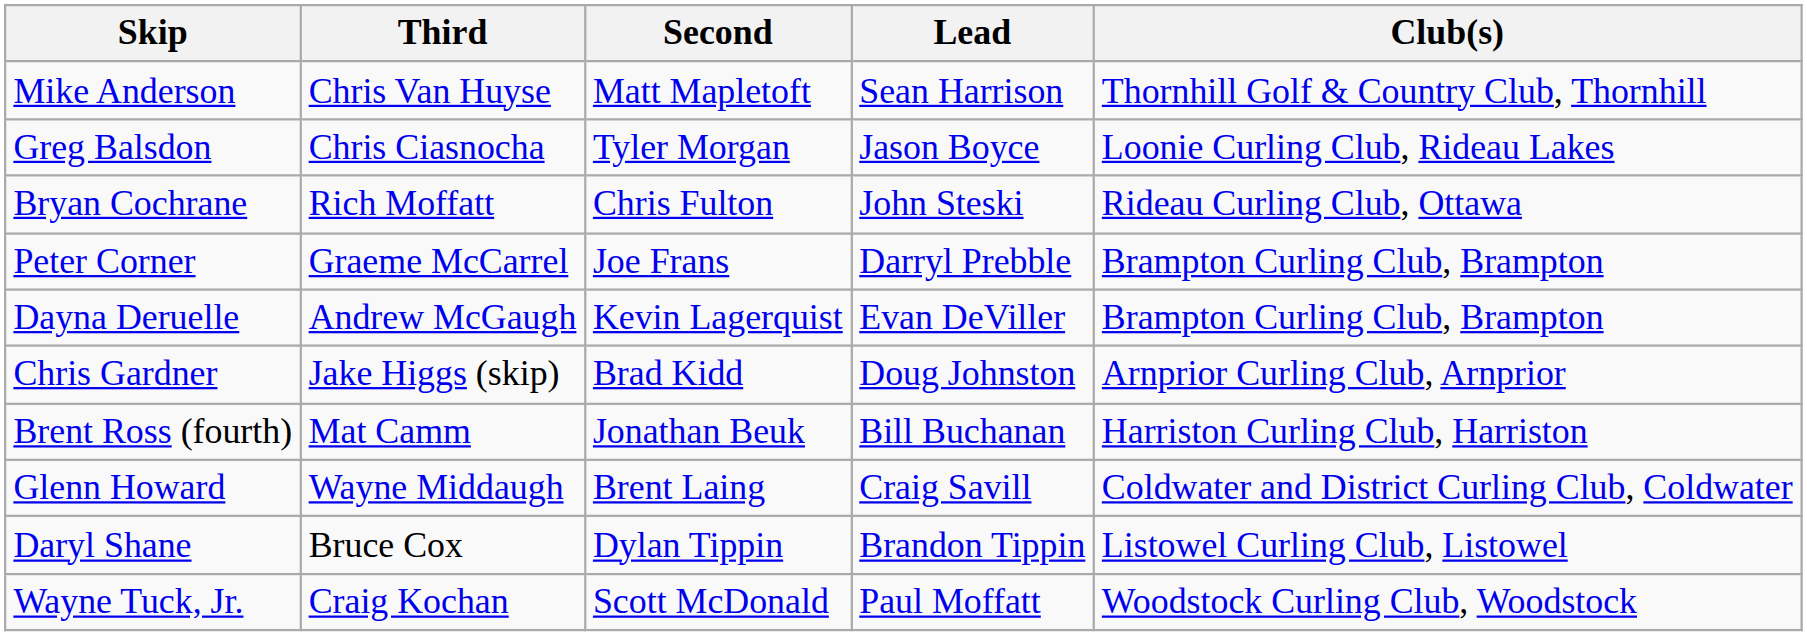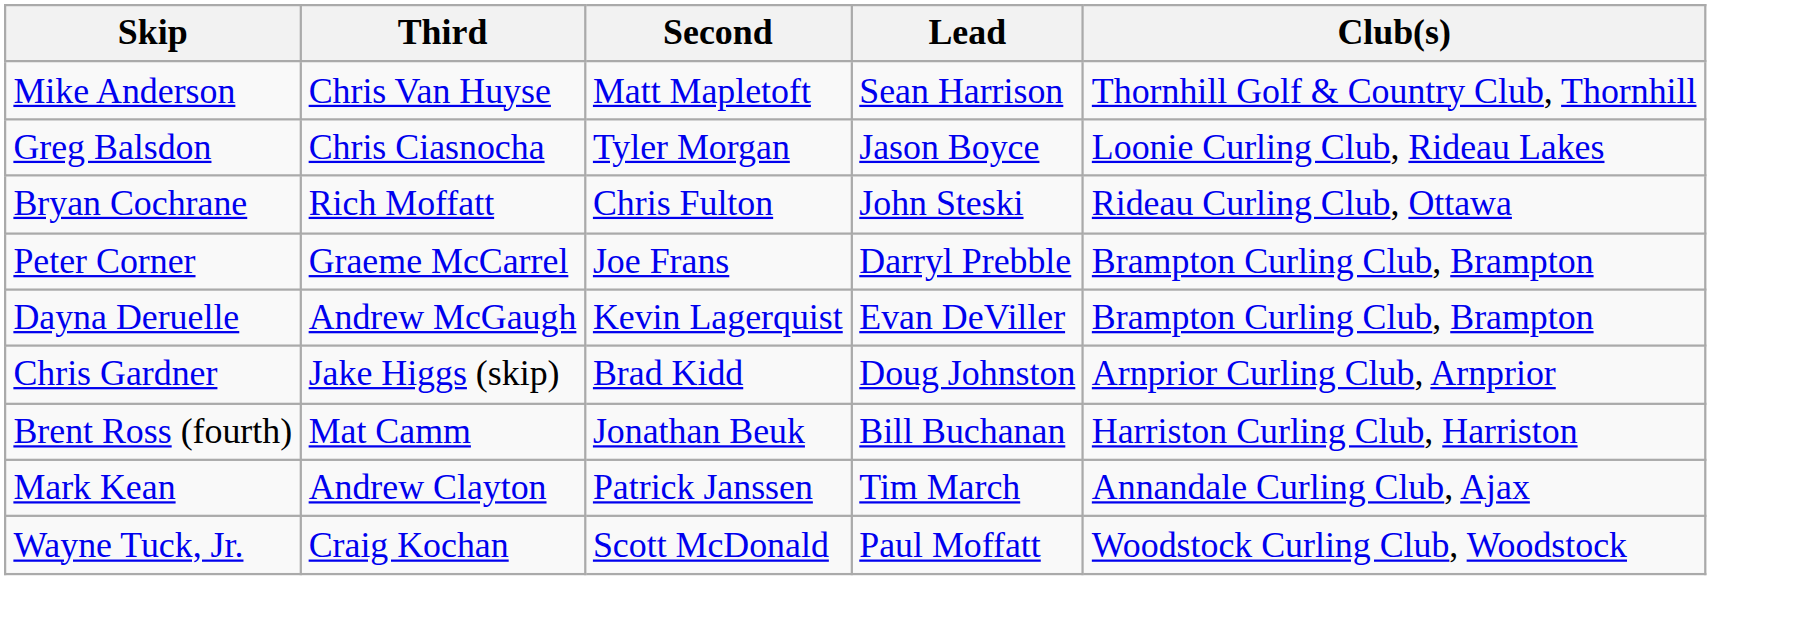 <table class="wikitable">
 <tr>
 <th>Skip</th>
 <th>Third</th>
 <th>Second</th>
 <th>Lead</th>
 <th>Club(s)</th>
 </tr>
 <tr>
 <td><a href='#'>Mike Anderson</a></td>
 <td><a href='#'>Chris Van Huyse</a></td>
 <td><a href='#'>Matt Mapletoft</a></td>
 <td><a href='#'>Sean Harrison</a></td>
 <td><a href='#'>Thornhill Golf & Country Club</a>, <a href='#'>Thornhill</a></td>
 </tr>
 <tr>
 <td><a href='#'>Greg Balsdon</a></td>
 <td><a href='#'>Chris Ciasnocha</a></td>
 <td><a href='#'>Tyler Morgan</a></td>
 <td><a href='#'>Jason Boyce</a></td>
 <td><a href='#'>Loonie Curling Club</a>, <a href='#'>Rideau Lakes</a></td>
 </tr>
 <tr>
 <td><a href='#'>Bryan Cochrane</a></td>
 <td><a href='#'>Rich Moffatt</a></td>
 <td><a href='#'>Chris Fulton</a></td>
 <td><a href='#'>John Steski</a></td>
 <td><a href='#'>Rideau Curling Club</a>, <a href='#'>Ottawa</a></td>
 </tr>
 <tr>
 <td><a href='#'>Peter Corner</a></td>
 <td><a href='#'>Graeme McCarrel</a></td>
 <td><a href='#'>Joe Frans</a></td>
 <td><a href='#'>Darryl Prebble</a></td>
 <td><a href='#'>Brampton Curling Club</a>, <a href='#'>Brampton</a></td>
 </tr>
 <tr>
 <td><a href='#'>Dayna Deruelle</a></td>
 <td><a href='#'>Andrew McGaugh</a></td>
 <td><a href='#'>Kevin Lagerquist</a></td>
 <td><a href='#'>Evan DeViller</a></td>
 <td><a href='#'>Brampton Curling Club</a>, <a href='#'>Brampton</a></td>
 </tr>
 <tr>
 <td><a href='#'>Chris Gardner</a></td>
 <td><a href='#'>Jake Higgs</a> (skip)</td>
 <td><a href='#'>Brad Kidd</a></td>
 <td><a href='#'>Doug Johnston</a></td>
 <td><a href='#'>Arnprior Curling Club</a>, <a href='#'>Arnprior</a></td>
 </tr>
 <tr>
 <td><a href='#'>Brent Ross</a> (fourth)</td>
 <td><a href='#'>Mat Camm</a></td>
 <td><a href='#'>Jonathan Beuk</a></td>
 <td><a href='#'>Bill Buchanan</a></td>
 <td><a href='#'>Harriston Curling Club</a>, <a href='#'>Harriston</a></td>
 </tr>
 <tr>
-<td><a href='#'>Glenn Howard</a></td>
-<td><a href='#'>Wayne Middaugh</a></td>
-<td><a href='#'>Brent Laing</a></td>
-<td><a href='#'>Craig Savill</a></td>
-<td><a href='#'>Coldwater and District Curling Club</a>, <a href='#'>Coldwater</a></td>
-</tr>
-<tr>
-<td><a href='#'>Daryl Shane</a></td>
-<td>Bruce Cox</td>
-<td><a href='#'>Dylan Tippin</a></td>
-<td><a href='#'>Brandon Tippin</a></td>
-<td><a href='#'>Listowel Curling Club</a>, <a href='#'>Listowel</a></td>
+<td><a href='#'>Mark Kean</a></td>
+<td><a href='#'>Andrew Clayton</a></td>
+<td><a href='#'>Patrick Janssen</a></td>
+<td><a href='#'>Tim March</a></td>
+<td><a href='#'>Annandale Curling Club</a>, <a href='#'>Ajax</a></td>
 </tr>
 <tr>
 <td><a href='#'>Wayne Tuck, Jr.</a></td>
 <td><a href='#'>Craig Kochan</a></td>
 <td><a href='#'>Scott McDonald</a></td>
 <td><a href='#'>Paul Moffatt</a></td>
 <td><a href='#'>Woodstock Curling Club</a>, <a href='#'>Woodstock</a></td>
 </tr>
 </table>
